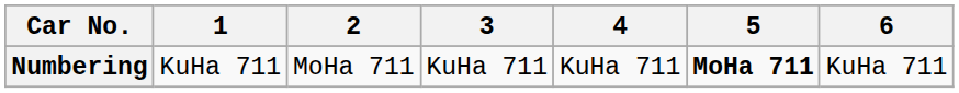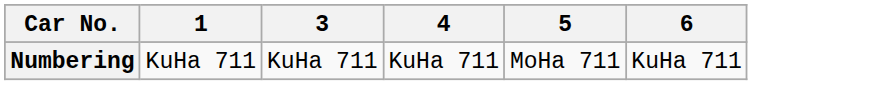 <table class="wikitable">
 <tr>
 <th>Car No.</th>
 <th>1</th>
-<th>2</th>
 <th>3</th>
 <th>4</th>
 <th>5</th>
 <th>6</th>
 </tr>
 <tr>
 <th>Numbering</th>
 <td>KuHa 711</td>
-<td>MoHa 711</td>
 <td>KuHa 711</td>
 <td>KuHa 711</td>
-<td><strong>MoHa 711</strong></td>
+<td>MoHa 711</td>
 <td>KuHa 711</td>
 </tr>
 </table>
